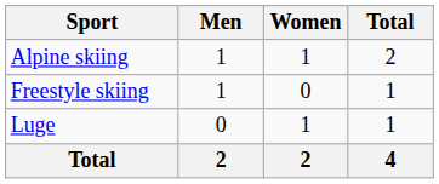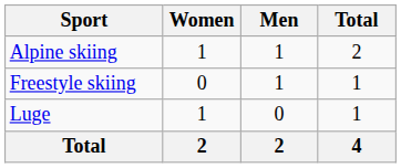 <table class="wikitable sortable" style=text-align:center>
 <tr>
 <th width=120>Sport</th>
+<th width=55>Women</th>
 <th width=55>Men</th>
-<th width=55>Women</th>
 <th width=55>Total</th>
 </tr>
 <tr>
 <td align=left><a href='#'>Alpine skiing</a></td>
 <td>1</td>
 <td>1</td>
 <td>2</td>
 </tr>
 <tr>
 <td align=left><a href='#'>Freestyle skiing</a></td>
+<td>0</td>
 <td>1</td>
-<td>0</td>
 <td>1</td>
 </tr>
 <tr>
 <td align=left><a href='#'>Luge</a></td>
+<td>1</td>
 <td>0</td>
-<td>1</td>
 <td>1</td>
 </tr>
 <tr>
 <th>Total</th>
 <th>2</th>
 <th>2</th>
 <th>4</th>
 </tr>
 </table>
